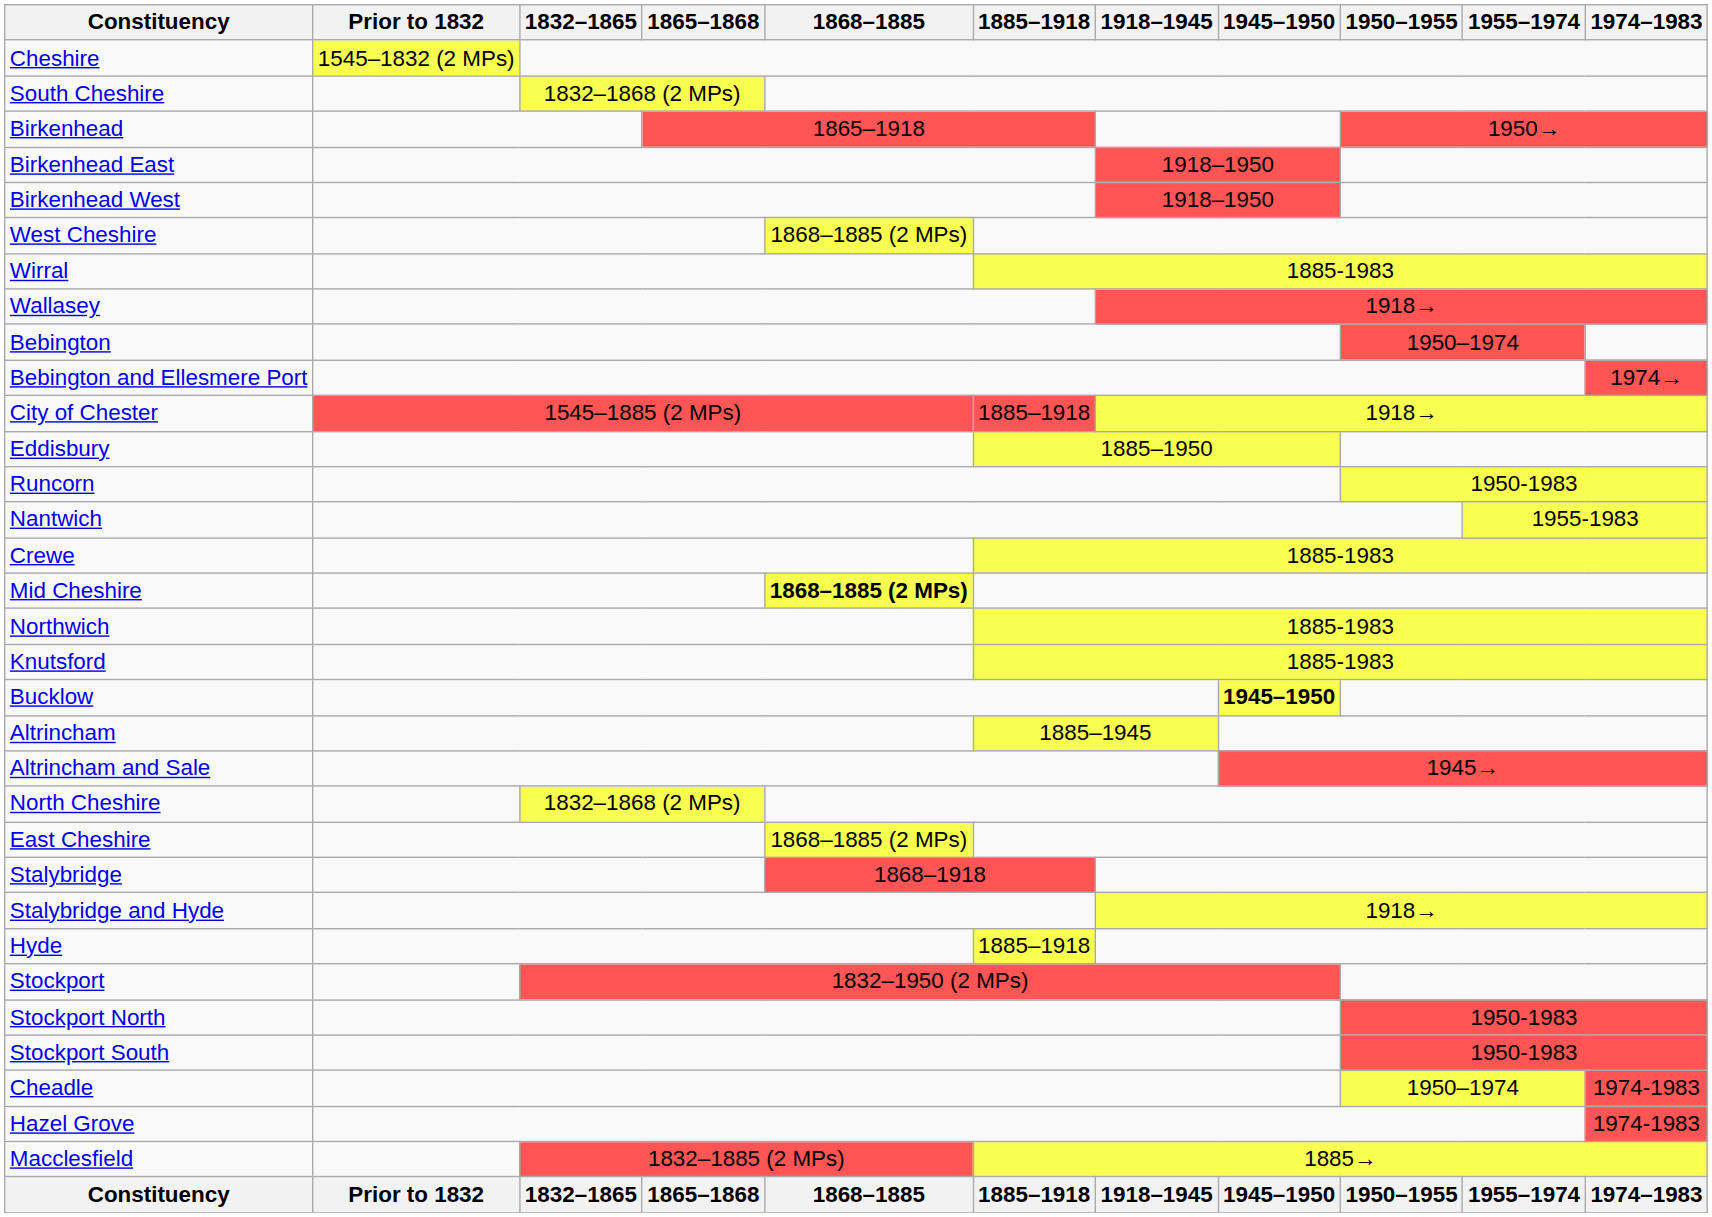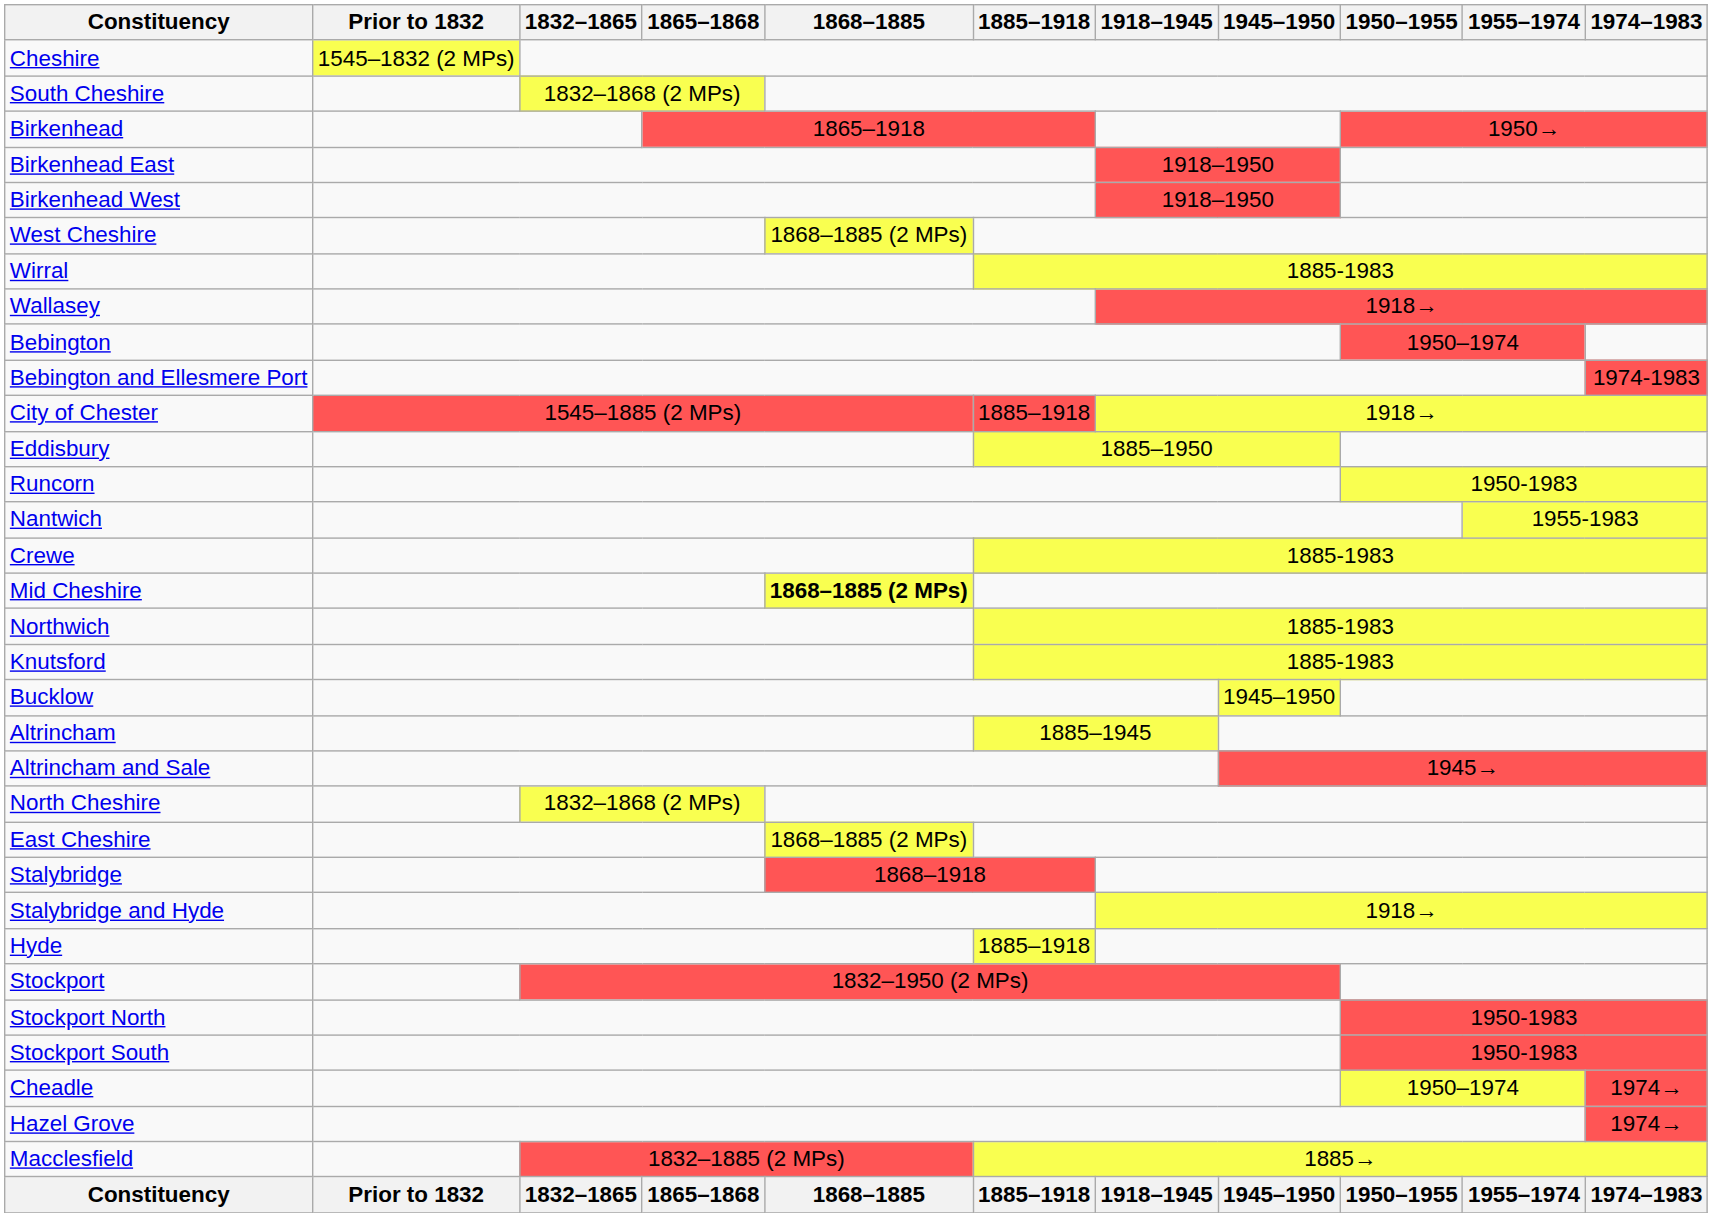 <table class="wikitable">
 <tr>
 <th>Constituency</th>
 <th>Prior to 1832</th>
 <th>1832–1865</th>
 <th>1865–1868</th>
 <th>1868–1885</th>
 <th>1885–1918</th>
 <th>1918–1945</th>
 <th>1945–1950</th>
 <th>1950–1955</th>
 <th>1955–1974</th>
 <th>1974–1983</th>
 </tr>
 <tr>
 <td><a href='#'>Cheshire</a></td>
 <td align="center" bgcolor="#f9ff50">1545–1832 (2 MPs)</td>
 <td colspan="9"></td>
 </tr>
 <tr>
 <td><a href='#'>South Cheshire</a></td>
 <td></td>
 <td colspan="2" align="center" bgcolor="#f9ff50">1832–1868 (2 MPs)</td>
 <td colspan="7"></td>
 </tr>
 <tr>
 <td><a href='#'>Birkenhead</a></td>
 <td colspan="2"></td>
 <td colspan="3" align="center" bgcolor="#ff5555">1865–1918</td>
 <td colspan="2"></td>
 <td colspan="3" align="center" bgcolor="#ff5555">1950→</td>
 </tr>
 <tr>
 <td><a href='#'>Birkenhead East</a></td>
 <td colspan="5"></td>
 <td colspan="2" align="center" bgcolor="#ff5555">1918–1950</td>
 <td colspan="3"></td>
 </tr>
 <tr>
 <td><a href='#'>Birkenhead West</a></td>
 <td colspan="5"></td>
 <td colspan="2" align="center" bgcolor="#ff5555">1918–1950</td>
 <td colspan="3"></td>
 </tr>
 <tr>
 <td><a href='#'>West Cheshire</a></td>
 <td colspan="3"></td>
 <td align="center" bgcolor="#f9ff50">1868–1885 (2 MPs)</td>
 <td colspan="6"></td>
 </tr>
 <tr>
 <td><a href='#'>Wirral</a></td>
 <td colspan="4"></td>
 <td colspan="6" align="center" bgcolor="#f9ff50">1885-1983</td>
 </tr>
 <tr>
 <td><a href='#'>Wallasey</a></td>
 <td colspan="5"></td>
 <td colspan="5" align="center" bgcolor="#ff5555">1918→</td>
 </tr>
 <tr>
 <td><a href='#'>Bebington</a></td>
 <td colspan="7"></td>
 <td colspan="2" align="center" bgcolor="#ff5555">1950–1974</td>
 <td></td>
 </tr>
 <tr>
 <td><a href='#'>Bebington and Ellesmere Port</a></td>
 <td colspan="9"></td>
-<td align="center" bgcolor="#ff5555">1974→</td>
+<td align="center" bgcolor="#ff5555">1974-1983</td>
 </tr>
 <tr>
 <td><a href='#'>City of Chester</a></td>
 <td colspan="4" align="center" bgcolor="#ff5555">1545–1885 (2 MPs)</td>
 <td align="center" bgcolor="#ff5555">1885–1918</td>
 <td colspan="5" align="center" bgcolor="#f9ff50">1918→</td>
 </tr>
 <tr>
 <td><a href='#'>Eddisbury</a></td>
 <td colspan="4"></td>
 <td colspan="3" align="center" bgcolor="#f9ff50">1885–1950</td>
 <td colspan="3"></td>
 </tr>
 <tr>
 <td><a href='#'>Runcorn</a></td>
 <td colspan="7"></td>
 <td colspan="3" align="center" bgcolor="#f9ff50">1950-1983</td>
 </tr>
 <tr>
 <td><a href='#'>Nantwich</a></td>
 <td colspan="8"></td>
 <td colspan="2" align="center" bgcolor="#f9ff50">1955-1983</td>
 </tr>
 <tr>
 <td><a href='#'>Crewe</a></td>
 <td colspan="4"></td>
 <td colspan="6" align="center" bgcolor="#f9ff50">1885-1983</td>
 </tr>
 <tr>
 <td><a href='#'>Mid Cheshire</a></td>
 <td colspan="3"></td>
 <td align="center" bgcolor="#f9ff50"><strong>1868–1885 (2 MPs)</strong></td>
 <td colspan="6"></td>
 </tr>
 <tr>
 <td><a href='#'>Northwich</a></td>
 <td colspan="4"></td>
 <td colspan="6" align="center" bgcolor="#f9ff50">1885-1983</td>
 </tr>
 <tr>
 <td><a href='#'>Knutsford</a></td>
 <td colspan="4"></td>
 <td colspan="6" align="center" bgcolor="#f9ff50">1885-1983</td>
 </tr>
 <tr>
 <td><a href='#'>Bucklow</a></td>
 <td colspan="6"></td>
-<td align="center" bgcolor="#f9ff50"><strong>1945–1950</strong></td>
+<td align="center" bgcolor="#f9ff50">1945–1950</td>
 <td colspan="3"></td>
 </tr>
 <tr>
 <td><a href='#'>Altrincham</a></td>
 <td colspan="4"></td>
 <td colspan="2" align="center" bgcolor="#f9ff50">1885–1945</td>
 <td colspan="4"></td>
 </tr>
 <tr>
 <td><a href='#'>Altrincham and Sale</a></td>
 <td colspan="6"></td>
 <td colspan="4" align="center" bgcolor="#ff5555">1945→</td>
 </tr>
 <tr>
 <td><a href='#'>North Cheshire</a></td>
 <td></td>
 <td colspan="2" align="center" bgcolor="#f9ff50">1832–1868 (2 MPs)</td>
 <td colspan="7"></td>
 </tr>
 <tr>
 <td><a href='#'>East Cheshire</a></td>
 <td colspan="3"></td>
 <td align="center" bgcolor="#f9ff50">1868–1885 (2 MPs)</td>
 <td colspan="6"></td>
 </tr>
 <tr>
 <td><a href='#'>Stalybridge</a></td>
 <td colspan="3"></td>
 <td colspan="2" align="center" bgcolor="#ff5555">1868–1918</td>
 <td colspan="5"></td>
 </tr>
 <tr>
 <td><a href='#'>Stalybridge and Hyde</a></td>
 <td colspan="5"></td>
 <td colspan="5" align="center" bgcolor="#f9ff50">1918→</td>
 </tr>
 <tr>
 <td><a href='#'>Hyde</a></td>
 <td colspan="4"></td>
 <td align="center" bgcolor="#f9ff50">1885–1918</td>
 <td colspan="5"></td>
 </tr>
 <tr>
 <td><a href='#'>Stockport</a></td>
 <td></td>
 <td colspan="6" align="center" bgcolor="#ff5555">1832–1950 (2 MPs)</td>
 <td colspan="3"></td>
 </tr>
 <tr>
 <td><a href='#'>Stockport North</a></td>
 <td colspan="7"></td>
 <td colspan="3" align="center" bgcolor="#ff5555">1950-1983</td>
 </tr>
 <tr>
 <td><a href='#'>Stockport South</a></td>
 <td colspan="7"></td>
 <td colspan="3" align="center" bgcolor="#ff5555">1950-1983</td>
 </tr>
 <tr>
 <td><a href='#'>Cheadle</a></td>
 <td colspan="7"></td>
 <td colspan="2" align="center" bgcolor="#f9ff50">1950–1974</td>
-<td align="center" bgcolor="#ff5555">1974-1983</td>
+<td align="center" bgcolor="#ff5555">1974→</td>
 </tr>
 <tr>
 <td><a href='#'>Hazel Grove</a></td>
 <td colspan="9"></td>
-<td align="center" bgcolor="#ff5555">1974-1983</td>
+<td align="center" bgcolor="#ff5555">1974→</td>
 </tr>
 <tr>
 <td><a href='#'>Macclesfield</a></td>
 <td></td>
 <td colspan="3" align="center" bgcolor="#ff5555">1832–1885 (2 MPs)</td>
 <td colspan="6" align="center" bgcolor="#f9ff50">1885→</td>
 </tr>
 <tr>
 <th>Constituency</th>
 <th>Prior to 1832</th>
 <th>1832–1865</th>
 <th>1865–1868</th>
 <th>1868–1885</th>
 <th>1885–1918</th>
 <th>1918–1945</th>
 <th>1945–1950</th>
 <th>1950–1955</th>
 <th>1955–1974</th>
 <th>1974–1983</th>
 </tr>
 </table>
